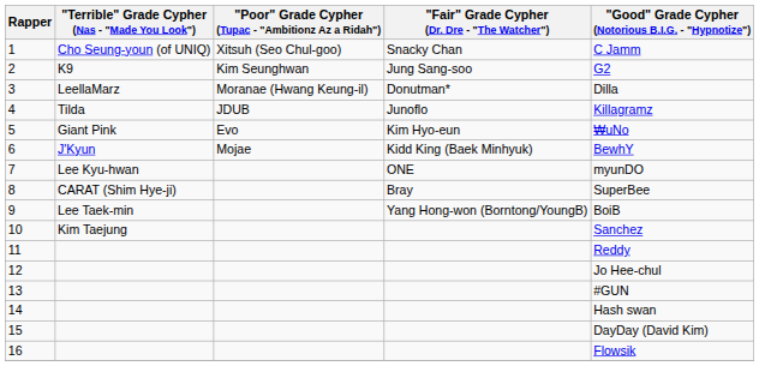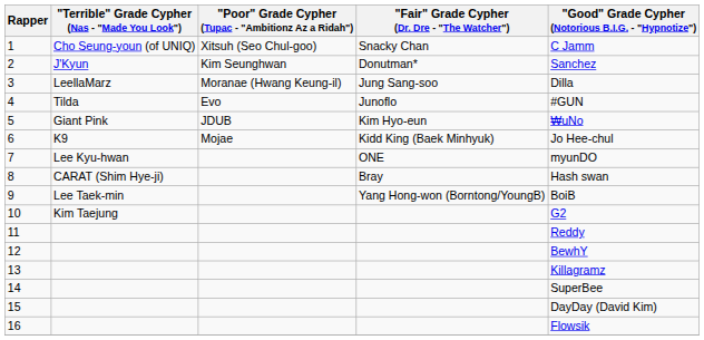 <table class="wikitable">
 <tr>
 <th>Rapper</th>
 <th><strong>"Terrible" Grade Cypher</strong> <br><small>(<a href='#'>Nas</a> - "<a href='#'>Made You Look</a>")</small></th>
 <th><strong>"Poor" Grade Cypher</strong> <br><small>(<a href='#'>Tupac</a> - "Ambitionz Az a Ridah")</small></th>
 <th><strong>"Fair" Grade Cypher</strong> <br><small>(<a href='#'>Dr. Dre</a> - "<a href='#'>The Watcher</a>")</small></th>
 <th><strong>"Good" Grade Cypher</strong> <br><small>(<a href='#'>Notorious B.I.G.</a> - "<a href='#'>Hypnotize</a>")</small></th>
 </tr>
 <tr>
 <td>1</td>
 <td><a href='#'>Cho Seung-youn</a> (of UNIQ)</td>
 <td>Xitsuh (Seo Chul-goo)</td>
 <td>Snacky Chan</td>
 <td><a href='#'>C Jamm</a></td>
 </tr>
 <tr>
 <td>2</td>
-<td>K9</td>
+<td><a href='#'>J'Kyun</a></td>
 <td>Kim Seunghwan</td>
-<td>Jung Sang-soo</td>
-<td><a href='#'>G2</a></td>
+<td>Donutman*</td>
+<td><a href='#'>Sanchez</a></td>
 </tr>
 <tr>
 <td>3</td>
 <td>LeellaMarz</td>
 <td>Moranae (Hwang Keung-il)</td>
-<td>Donutman*</td>
+<td>Jung Sang-soo</td>
 <td>Dilla</td>
 </tr>
 <tr>
 <td>4</td>
 <td>Tilda</td>
-<td>JDUB</td>
+<td>Evo</td>
 <td>Junoflo</td>
-<td><a href='#'>Killagramz</a></td>
+<td>#GUN</td>
 </tr>
 <tr>
 <td>5</td>
 <td>Giant Pink</td>
-<td>Evo</td>
+<td>JDUB</td>
 <td>Kim Hyo-eun</td>
 <td><a href='#'>₩uNo</a></td>
 </tr>
 <tr>
 <td>6</td>
-<td><a href='#'>J'Kyun</a></td>
+<td>K9</td>
 <td>Mojae</td>
 <td>Kidd King (Baek Minhyuk)</td>
-<td><a href='#'>BewhY</a></td>
+<td>Jo Hee-chul</td>
 </tr>
 <tr>
 <td>7</td>
 <td>Lee Kyu-hwan</td>
 <td></td>
 <td>ONE</td>
 <td>myunDO</td>
 </tr>
 <tr>
 <td>8</td>
 <td>CARAT (Shim Hye-ji)</td>
 <td></td>
 <td>Bray</td>
-<td>SuperBee</td>
+<td>Hash swan</td>
 </tr>
 <tr>
 <td>9</td>
 <td>Lee Taek-min</td>
 <td></td>
 <td>Yang Hong-won (Borntong/YoungB)</td>
 <td>BoiB</td>
 </tr>
 <tr>
 <td>10</td>
 <td>Kim Taejung</td>
 <td></td>
 <td></td>
-<td><a href='#'>Sanchez</a></td>
+<td><a href='#'>G2</a></td>
 </tr>
 <tr>
 <td>11</td>
 <td></td>
 <td></td>
 <td></td>
 <td><a href='#'>Reddy</a></td>
 </tr>
 <tr>
 <td>12</td>
 <td></td>
 <td></td>
 <td></td>
-<td>Jo Hee-chul</td>
+<td><a href='#'>BewhY</a></td>
 </tr>
 <tr>
 <td>13</td>
 <td></td>
 <td></td>
 <td></td>
-<td>#GUN</td>
+<td><a href='#'>Killagramz</a></td>
 </tr>
 <tr>
 <td>14</td>
 <td></td>
 <td></td>
 <td></td>
-<td>Hash swan</td>
+<td>SuperBee</td>
 </tr>
 <tr>
 <td>15</td>
 <td></td>
 <td></td>
 <td></td>
 <td>DayDay (David Kim)</td>
 </tr>
 <tr>
 <td>16</td>
 <td></td>
 <td></td>
 <td></td>
 <td><a href='#'>Flowsik</a></td>
 </tr>
 <tr>
 </tr>
 </table>
